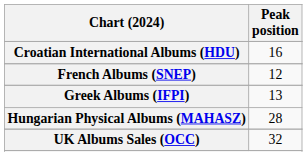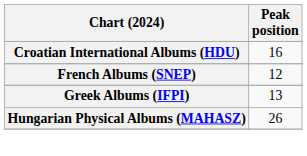 <table class="wikitable sortable plainrowheaders" style="text-align:center">
 <tr>
 <th scope="col">Chart (2024)</th>
 <th scope="col">Peak<br>position</th>
 </tr>
 <tr>
 </tr>
 <tr>
 </tr>
 <tr>
 </tr>
 <tr>
 </tr>
 <tr>
 <th scope="row">Croatian International Albums (<a href='#'>HDU</a>)</th>
 <td>16</td>
 </tr>
 <tr>
 </tr>
 <tr>
 <th scope="row">French Albums (<a href='#'>SNEP</a>)</th>
 <td>12</td>
 </tr>
 <tr>
 </tr>
 <tr>
 <th scope="row">Greek Albums (<a href='#'>IFPI</a>)</th>
 <td>13</td>
 </tr>
 <tr>
 <th scope="row">Hungarian Physical Albums (<a href='#'>MAHASZ</a>)</th>
-<td>28</td>
+<td>26</td>
 </tr>
 <tr>
 </tr>
 <tr>
 </tr>
 <tr>
 </tr>
 <tr>
 </tr>
 <tr>
 </tr>
 <tr>
 </tr>
 <tr>
-<th scope="row">UK Albums Sales (<a href='#'>OCC</a>)</th>
-<td>32</td>
-</tr>
-<tr>
 </tr>
 <tr>
 </tr>
 <tr>
 </tr>
 </table>
